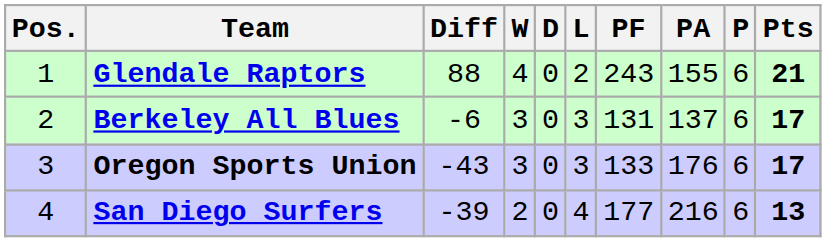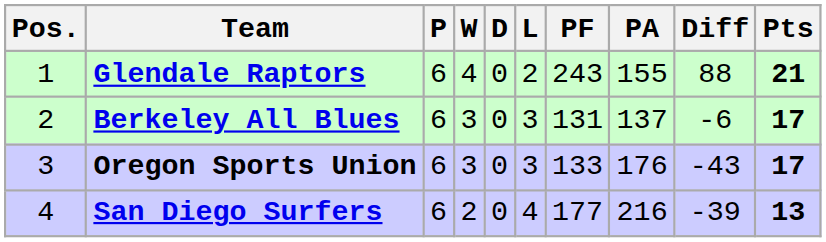 <table class="wikitable" style="text-align: center;">
 <tr>
 <th>Pos.</th>
 <th>Team</th>
-<th>Diff</th>
+<th>P</th>
 <th>W</th>
 <th>D</th>
 <th>L</th>
 <th>PF</th>
 <th>PA</th>
-<th>P</th>
+<th>Diff</th>
 <th>Pts</th>
 </tr>
 <tr bgcolor="ccffcc">
 <td>1</td>
 <td align="left"><a href='#'><strong>Glendale Raptors</strong></a></td>
-<td>88</td>
+<td>6</td>
 <td>4</td>
 <td>0</td>
 <td>2</td>
 <td>243</td>
 <td>155</td>
-<td>6</td>
+<td>88</td>
 <td><strong>21</strong></td>
 </tr>
 <tr bgcolor="ccffcc">
 <td>2</td>
 <td align="left"><strong><a href='#'>Berkeley All Blues</a></strong></td>
-<td>-6</td>
+<td>6</td>
 <td>3</td>
 <td>0</td>
 <td>3</td>
 <td>131</td>
 <td>137</td>
-<td>6</td>
+<td>-6</td>
 <td><strong>17</strong></td>
 </tr>
 <tr bgcolor="ccccff">
 <td>3</td>
 <td align="left"><strong>Oregon Sports Union</strong></td>
-<td>-43</td>
+<td>6</td>
 <td>3</td>
 <td>0</td>
 <td>3</td>
 <td>133</td>
 <td>176</td>
-<td>6</td>
+<td>-43</td>
 <td><strong>17</strong></td>
 </tr>
 <tr bgcolor="ccccff">
 <td>4</td>
 <td align="left"><strong><a href='#'>San Diego Surfers</a></strong></td>
-<td>-39</td>
+<td>6</td>
 <td>2</td>
 <td>0</td>
 <td>4</td>
 <td>177</td>
 <td>216</td>
-<td>6</td>
+<td>-39</td>
 <td><strong>13</strong></td>
 </tr>
 </table>
